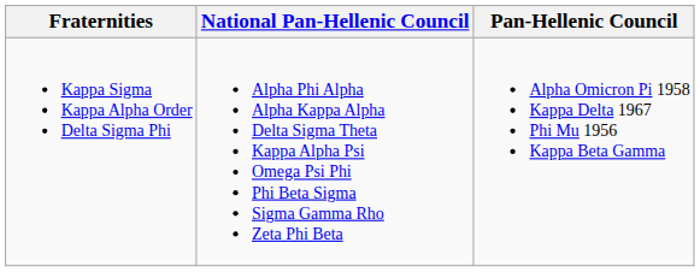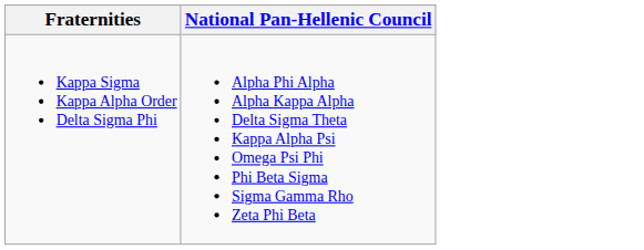 <table class="wikitable">
 <tr>
 <th colspan=1>Fraternities</th>
 <th colspan=1><a href='#'>National Pan-Hellenic Council</a></th>
-<th colspan=1>Pan-Hellenic Council</th>
 </tr>
 <tr>
 <td valign="top" style="font-size:small;"><br><ul><li><a href='#'>Kappa Sigma</a></li><li><a href='#'>Kappa Alpha Order</a></li><li><a href='#'>Delta Sigma Phi</a></li></ul></td>
 <td valign="top" style="font-size:small;"><br><ul><li><a href='#'>Alpha Phi Alpha</a></li><li><a href='#'>Alpha Kappa Alpha</a></li><li><a href='#'>Delta Sigma Theta</a></li><li><a href='#'>Kappa Alpha Psi</a></li><li><a href='#'>Omega Psi Phi</a></li><li><a href='#'>Phi Beta Sigma</a></li><li><a href='#'>Sigma Gamma Rho</a></li><li><a href='#'>Zeta Phi Beta</a></li></ul></td>
-<td valign="top" style="font-size:small;"><br><ul><li><a href='#'>Alpha Omicron Pi</a> 1958</li><li><a href='#'>Kappa Delta</a> 1967</li><li><a href='#'>Phi Mu</a> 1956</li><li><a href='#'>Kappa Beta Gamma</a></li></ul></td>
 </tr>
 </table>
